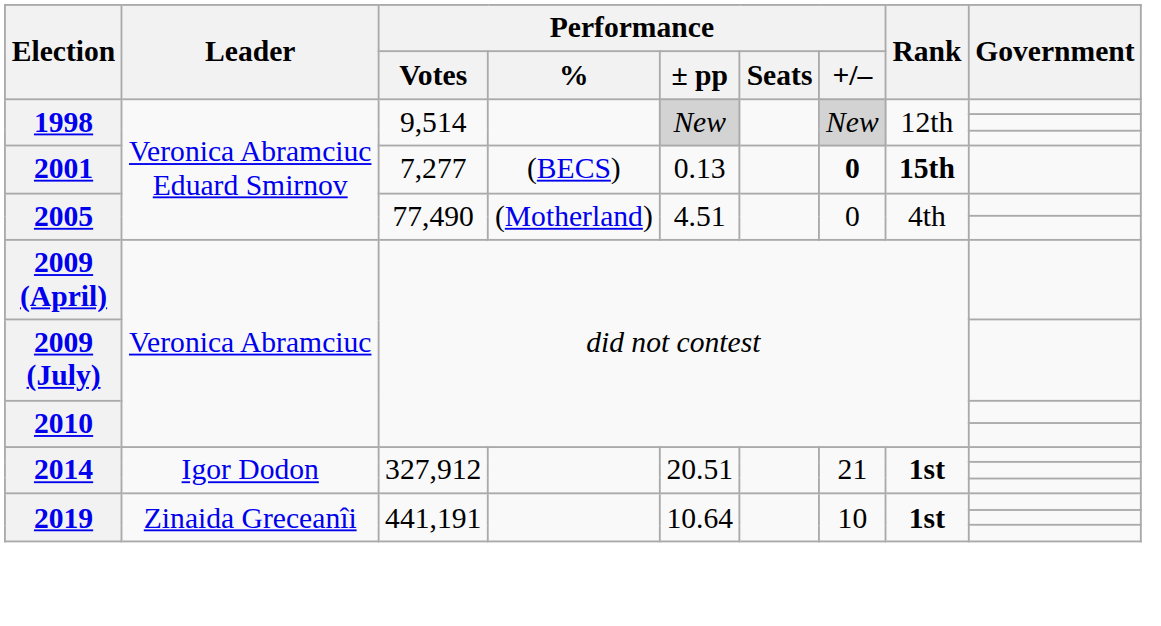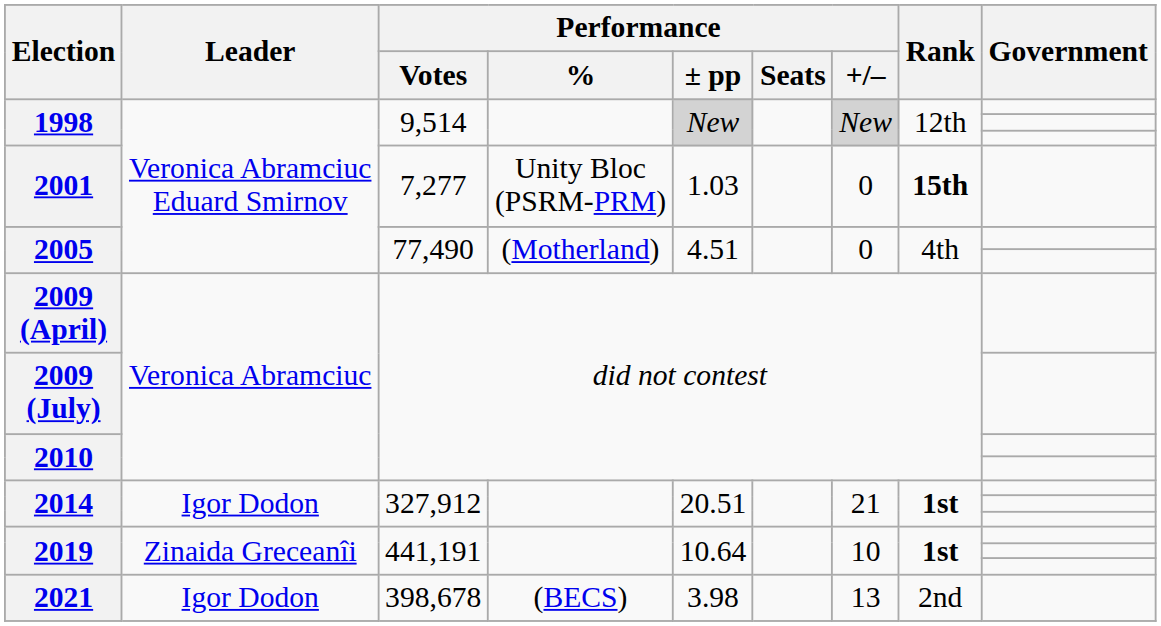 <table class=wikitable style=text-align:center>
 <tr>
 <th rowspan="2"><strong>Election</strong></th>
 <th rowspan="2">Leader</th>
 <th colspan="5" scope="col">Performance</th>
 <th rowspan="2">Rank</th>
 <th rowspan="2">Government</th>
 </tr>
 <tr>
 <th><strong>Votes</strong></th>
 <th><strong>%</strong></th>
 <th><strong>± pp</strong></th>
 <th><strong>Seats</strong></th>
 <th><strong>+/–</strong></th>
 </tr>
 <tr>
 <th rowspan="3"><a href='#'>1998</a></th>
 <td rowspan="6"><a href='#'>Veronica Abramciuc</a><br><a href='#'>Eduard Smirnov</a></td>
 <td rowspan="3">9,514</td>
 <td rowspan="3"></td>
 <td rowspan="3" bgcolor="lightgrey"><em>New</em></td>
 <td rowspan="3"></td>
 <td rowspan="3" bgcolor="lightgrey"><em>New</em></td>
 <td rowspan="3">12th</td>
 <td></td>
 </tr>
 <tr>
 <td></td>
 </tr>
 <tr>
 <td></td>
 </tr>
 <tr>
 <th rowspan="1"><a href='#'>2001</a></th>
 <td rowspan="1">7,277</td>
-<td> (<a href='#'>BECS</a>)</td>
-<td rowspan="1"> 0.13</td>
+<td rowspan="1"> Unity Bloc<br>(PSRM-<a href='#'>PRM</a>)</td>
+<td rowspan="1"> 1.03</td>
 <td rowspan="1"></td>
-<td rowspan="1"><strong> 0</strong></td>
+<td rowspan="1"> 0</td>
 <td rowspan="1"><strong> 15th</strong></td>
 <td></td>
 </tr>
 <tr>
 <th rowspan="2"><a href='#'>2005</a></th>
 <td rowspan="2">77,490</td>
 <td rowspan="2"> (<a href='#'>Motherland</a>)</td>
 <td rowspan="2"> 4.51</td>
 <td rowspan="2"></td>
 <td rowspan="2"> 0</td>
 <td rowspan="2"> 4th</td>
 <td></td>
 </tr>
 <tr>
 <td></td>
 </tr>
 <tr>
 <th rowspan="1"><a href='#'>2009<br>(April)</a></th>
 <td rowspan="4"><a href='#'>Veronica Abramciuc</a></td>
 <td rowspan="4" colspan="6"><em>did not contest</em></td>
 <td></td>
 </tr>
 <tr>
 <th rowspan="1"><a href='#'>2009<br>(July)</a></th>
 <td></td>
 </tr>
 <tr>
 <th rowspan="2"><a href='#'>2010</a></th>
 <td></td>
 </tr>
 <tr>
 <td></td>
 </tr>
 <tr>
 <th rowspan="3"><a href='#'>2014</a></th>
 <td rowspan="3"><a href='#'>Igor Dodon</a></td>
 <td rowspan="3">327,912</td>
 <td rowspan="3"></td>
 <td rowspan="3"> 20.51</td>
 <td rowspan="3"></td>
 <td rowspan="3"> 21</td>
 <td rowspan="3"> <strong>1st</strong></td>
 <td></td>
 </tr>
 <tr>
 <td></td>
 </tr>
 <tr>
 <td></td>
 </tr>
 <tr>
 <th rowspan="3"><a href='#'>2019</a></th>
 <td rowspan="3"><a href='#'>Zinaida Greceanîi</a></td>
 <td rowspan="3">441,191</td>
 <td rowspan="3"></td>
 <td rowspan="3"> 10.64</td>
 <td rowspan="3"></td>
 <td rowspan="3"> 10</td>
 <td rowspan="3"> <strong>1st</strong></td>
 <td></td>
 </tr>
 <tr>
 <td></td>
 </tr>
 <tr>
 <td></td>
 </tr>
+<tr>
+<th><a href='#'>2021</a></th>
+<td><a href='#'>Igor Dodon</a></td>
+<td>398,678</td>
+<td> (<a href='#'>BECS</a>)</td>
+<td> 3.98</td>
+<td></td>
+<td> 13</td>
+<td> 2nd</td>
+<td></td>
+</tr>
 </table>
